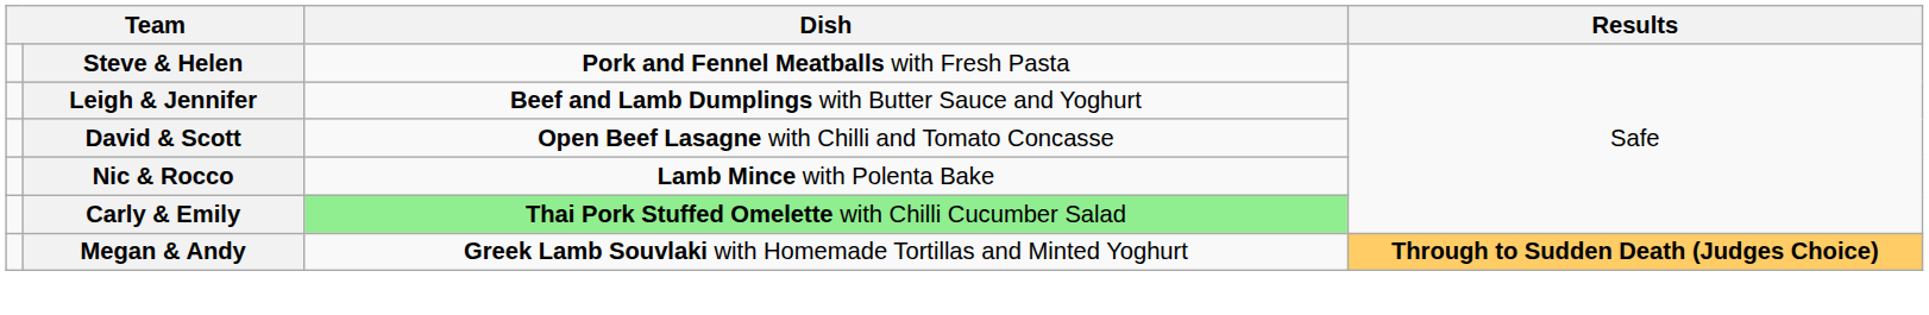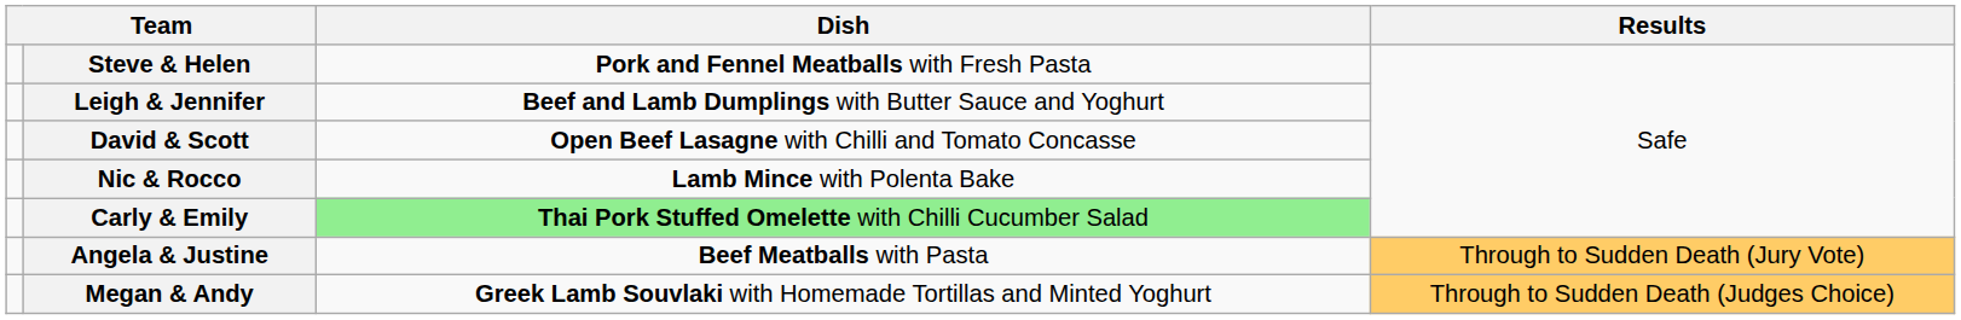 <table class="wikitable plainrowheaders" style="text-align:center; font-size:90%; width:80em; margin:auto;">
 <tr>
 <th colspan=2>Team</th>
 <th>Dish</th>
 <th>Results</th>
 </tr>
 <tr>
 <td></td>
 <th>Steve & Helen</th>
 <td><strong>Pork and Fennel Meatballs</strong> with Fresh Pasta</td>
 <td rowspan=5>Safe</td>
 </tr>
 <tr>
 <td></td>
 <th>Leigh & Jennifer</th>
 <td><strong>Beef and Lamb Dumplings</strong> with Butter Sauce and Yoghurt</td>
 </tr>
 <tr>
 <td></td>
 <th>David & Scott</th>
 <td><strong>Open Beef Lasagne</strong> with Chilli and Tomato Concasse</td>
 </tr>
 <tr>
 <td></td>
 <th>Nic & Rocco</th>
 <td><strong>Lamb Mince</strong> with Polenta Bake</td>
 </tr>
 <tr>
 <td></td>
 <th>Carly & Emily</th>
 <td style="background: lightgreen;"><strong>Thai Pork Stuffed Omelette</strong> with Chilli Cucumber Salad</td>
 </tr>
 <tr>
 <td></td>
+<th>Angela & Justine</th>
+<td><strong>Beef Meatballs</strong> with Pasta</td>
+<td bgcolor=#FFCC66>Through to Sudden Death (Jury Vote)</td>
+</tr>
+<tr>
+<td></td>
 <th>Megan & Andy</th>
 <td><strong>Greek Lamb Souvlaki</strong> with Homemade Tortillas and Minted Yoghurt</td>
-<td bgcolor=#FFCC66 style="width:30%"><strong>Through to Sudden Death (Judges Choice)</strong></td>
+<td bgcolor=#FFCC66 style="width:30%">Through to Sudden Death (Judges Choice)</td>
 </tr>
 </table>
